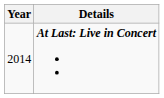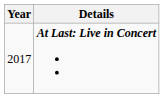 <table class="wikitable">
 <tr>
 <th>Year</th>
 <th>Details</th>
 </tr>
 <tr>
-<td>2014</td>
+<td>2017</td>
 <td><strong><em>At Last: Live in Concert</em></strong><br><ul><li></li><li></li></ul></td>
 </tr>
 </table>
